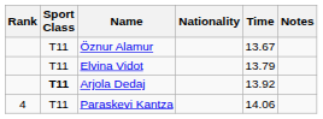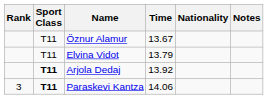 <table class="wikitable sortable" style="text-align:center">
 <tr>
 <th>Rank</th>
 <th>Sport<br>Class</th>
 <th>Name</th>
+<th>Time</th>
 <th>Nationality</th>
-<th>Time</th>
 <th>Notes</th>
 </tr>
 <tr>
 <td></td>
 <td>T11</td>
 <td align=left><a href='#'>Öznur Alamur</a></td>
+<td>13.67</td>
 <td align=left></td>
-<td>13.67</td>
 <td></td>
 </tr>
 <tr>
 <td></td>
 <td>T11</td>
 <td align=left><a href='#'>Elvina Vidot</a></td>
+<td>13.79</td>
 <td align=left></td>
-<td>13.79</td>
 <td></td>
 </tr>
 <tr>
 <td></td>
 <td><strong>T11</strong></td>
 <td align=left><a href='#'>Arjola Dedaj</a></td>
+<td>13.92</td>
 <td align=left></td>
-<td>13.92</td>
 <td></td>
 </tr>
 <tr>
-<td>4</td>
-<td>T11</td>
+<td>3</td>
+<td><strong>T11</strong></td>
 <td align=left><a href='#'>Paraskevi Kantza</a></td>
+<td>14.06</td>
 <td align=left></td>
-<td>14.06</td>
 <td></td>
 </tr>
 </table>
